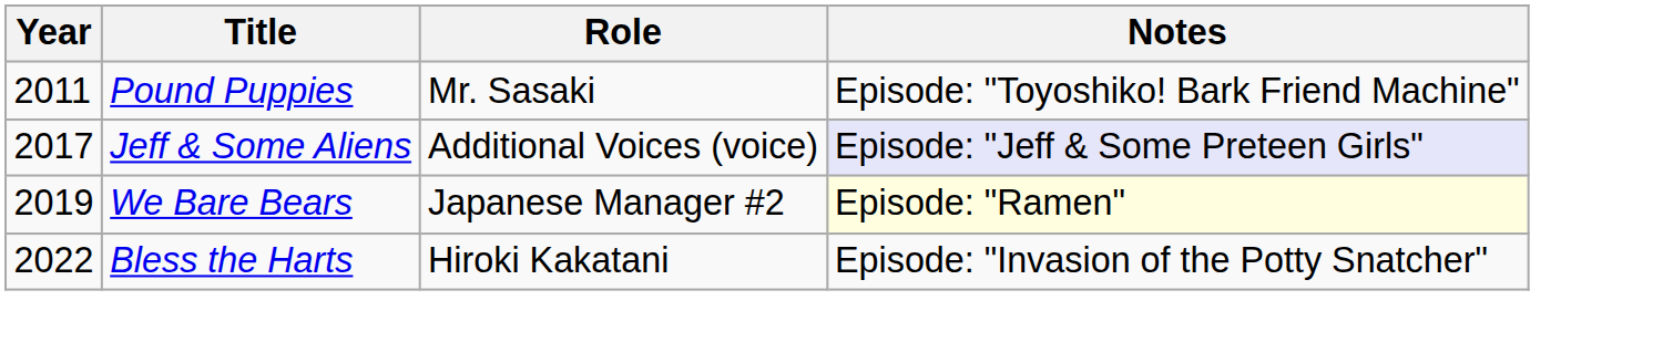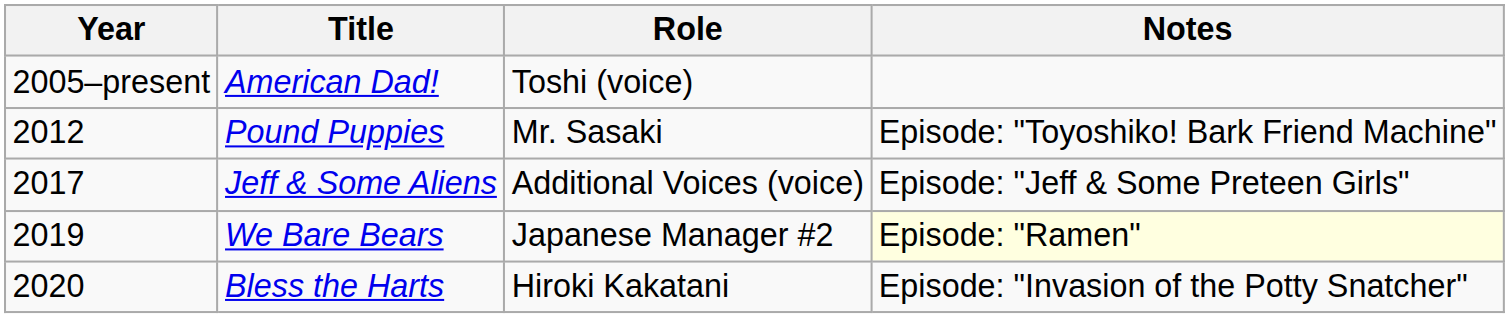 <table class="wikitable sortable">
 <tr>
 <th>Year</th>
 <th>Title</th>
 <th>Role</th>
 <th>Notes</th>
 </tr>
 <tr>
-<td>2011</td>
+<td>2005–present</td>
+<td><em><a href='#'>American Dad!</a></em></td>
+<td>Toshi (voice)</td>
+<td></td>
+</tr>
+<tr>
+<td>2012</td>
 <td><em><a href='#'>Pound Puppies</a></em></td>
 <td>Mr. Sasaki</td>
 <td>Episode: "Toyoshiko! Bark Friend Machine"</td>
 </tr>
 <tr>
 <td>2017</td>
 <td><em><a href='#'>Jeff & Some Aliens</a></em></td>
 <td>Additional Voices (voice)</td>
-<td style="background: lavender;">Episode: "Jeff & Some Preteen Girls"</td>
+<td>Episode: "Jeff & Some Preteen Girls"</td>
 </tr>
 <tr>
 <td>2019</td>
 <td><em><a href='#'>We Bare Bears</a></em></td>
 <td>Japanese Manager #2</td>
 <td style="background: lightyellow;">Episode: "Ramen"</td>
 </tr>
 <tr>
-<td>2022</td>
+<td>2020</td>
 <td><em><a href='#'>Bless the Harts</a></em></td>
 <td>Hiroki Kakatani</td>
 <td>Episode: "Invasion of the Potty Snatcher"</td>
 </tr>
 </table>
